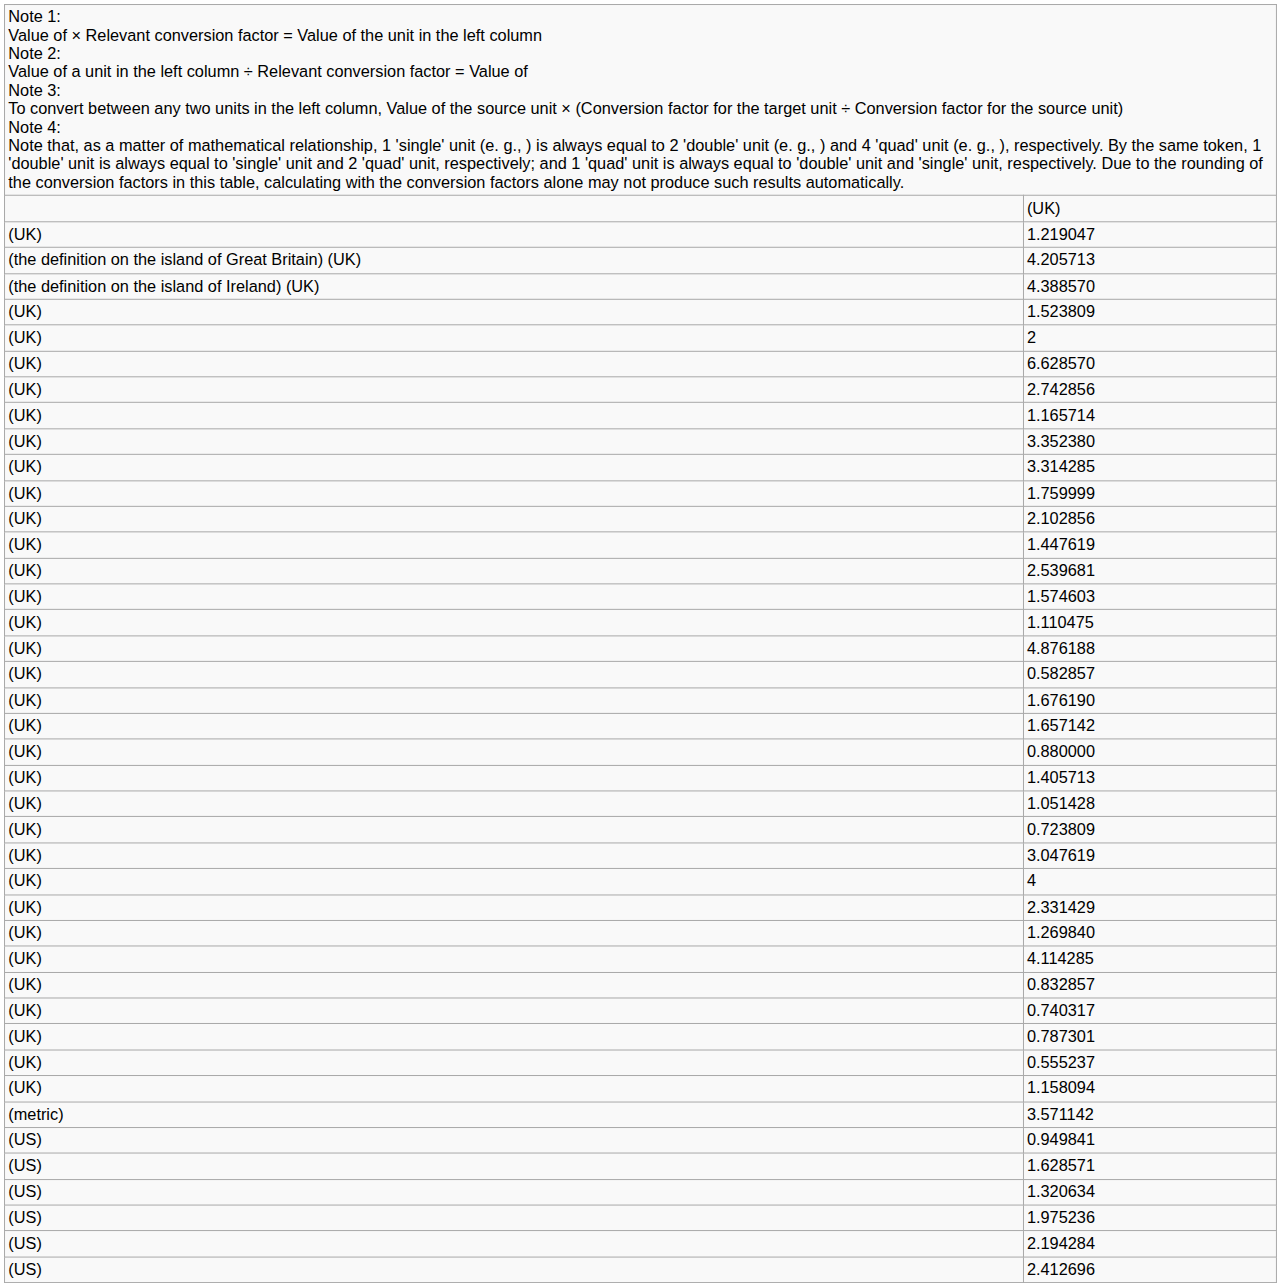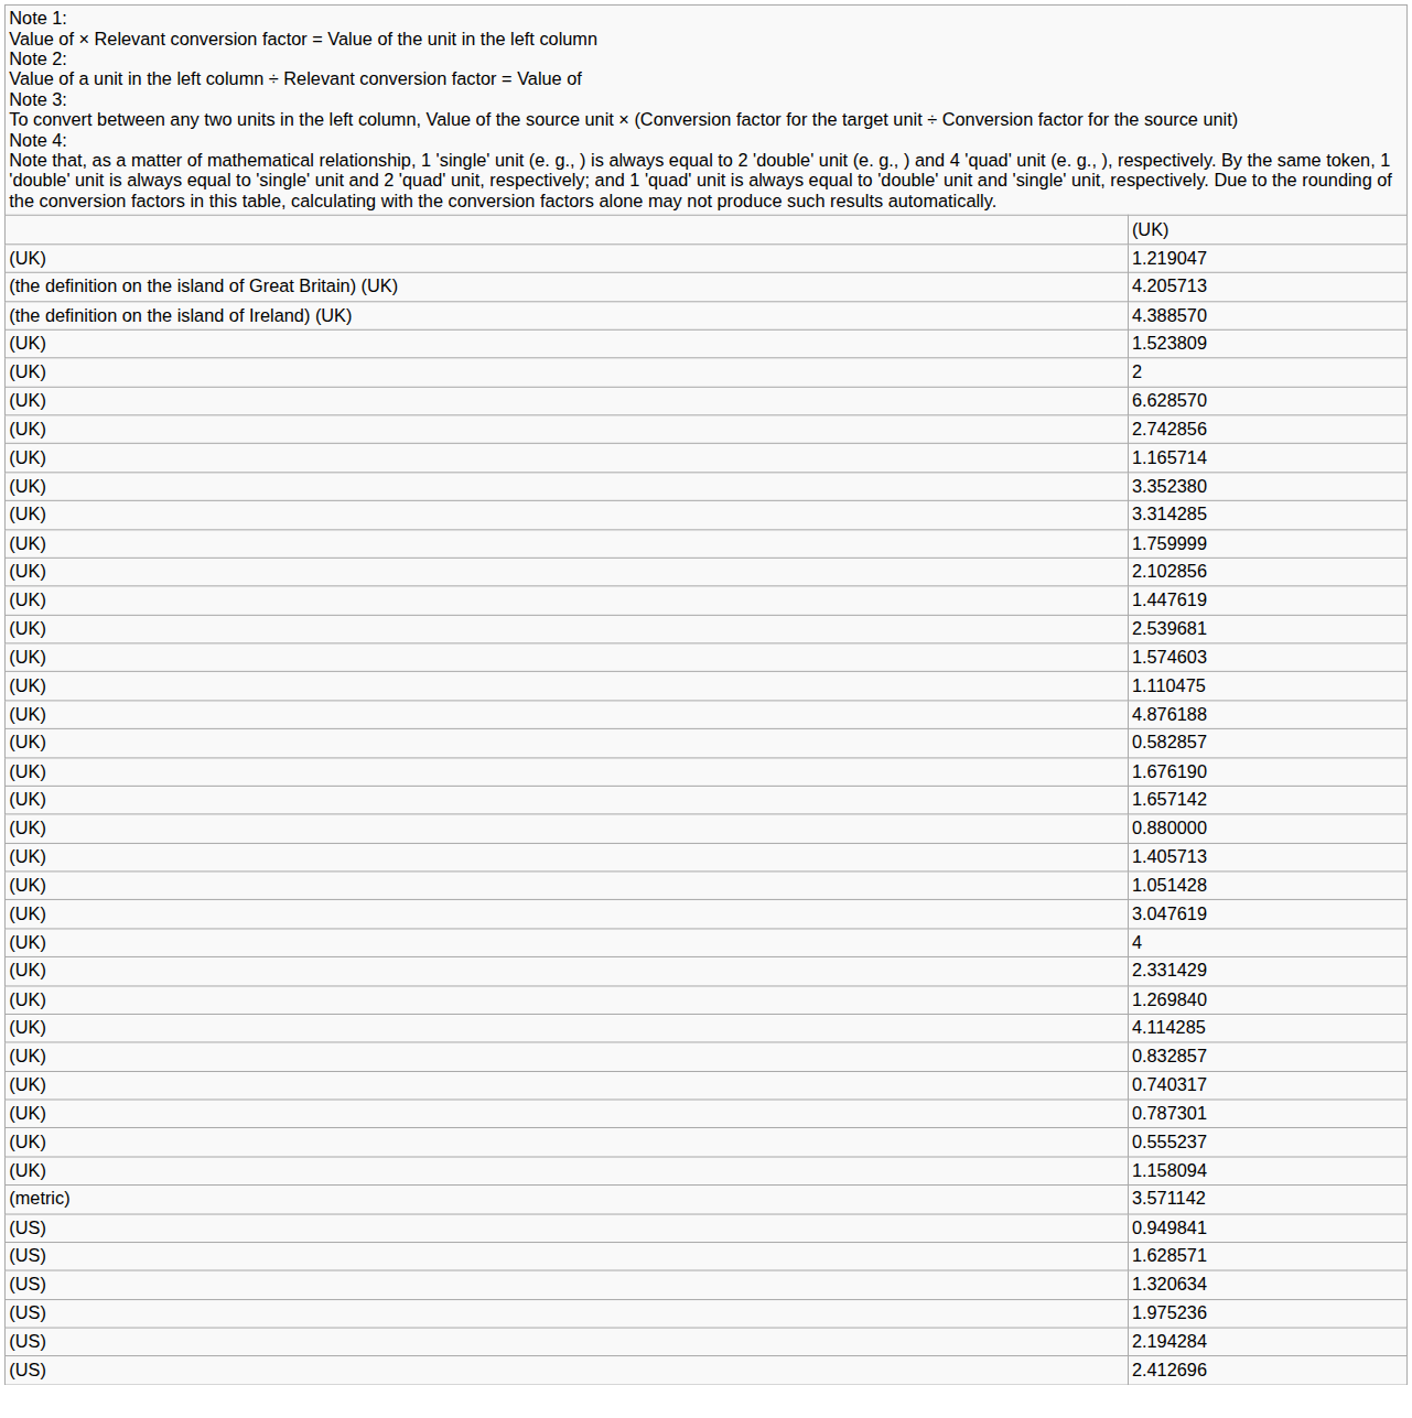 <table class="wikitable">
 <tr>
 <td colspan="2">Note 1:<br>Value of  × Relevant conversion factor = Value of the unit in the left column<br>Note 2:<br>Value of a unit in the left column ÷ Relevant conversion factor = Value of <br>Note 3:<br>To convert between any two units in the left column, Value of the source unit × (Conversion factor for the target unit ÷ Conversion factor for the source unit)<br>Note 4:<br>Note that, as a matter of mathematical relationship, 1 'single' unit (e. g., ) is always equal to 2 'double' unit (e. g., ) and 4 'quad' unit (e. g., ), respectively.  By the same token, 1 'double' unit is always equal to  'single' unit and 2 'quad' unit, respectively; and 1 'quad' unit is always equal to  'double' unit and  'single' unit, respectively.  Due to the rounding of the conversion factors in this table, calculating with the conversion factors alone may not produce such results automatically.</td>
 </tr>
 <tr>
 <td></td>
 <td> (UK)</td>
 </tr>
 <tr>
 <td> (UK)</td>
 <td>1.219047</td>
 </tr>
 <tr>
 <td> (the definition on the island of Great Britain) (UK)</td>
 <td>4.205713</td>
 </tr>
 <tr>
 <td> (the definition on the island of Ireland) (UK)</td>
 <td>4.388570</td>
 </tr>
 <tr>
 <td> (UK)</td>
 <td>1.523809</td>
 </tr>
 <tr>
 <td> (UK)</td>
 <td>2</td>
 </tr>
 <tr>
 <td> (UK)</td>
 <td>6.628570</td>
 </tr>
 <tr>
 <td> (UK)</td>
 <td>2.742856</td>
 </tr>
 <tr>
 <td> (UK)</td>
 <td>1.165714</td>
 </tr>
 <tr>
 <td> (UK)</td>
 <td>3.352380</td>
 </tr>
 <tr>
 <td> (UK)</td>
 <td>3.314285</td>
 </tr>
 <tr>
 <td> (UK)</td>
 <td>1.759999</td>
 </tr>
 <tr>
 <td> (UK)</td>
 <td>2.102856</td>
 </tr>
 <tr>
 <td> (UK)</td>
 <td>1.447619</td>
 </tr>
 <tr>
 <td> (UK)</td>
 <td>2.539681</td>
 </tr>
 <tr>
 <td> (UK)</td>
 <td>1.574603</td>
 </tr>
 <tr>
 <td> (UK)</td>
 <td>1.110475</td>
 </tr>
 <tr>
 <td> (UK)</td>
 <td>4.876188</td>
 </tr>
 <tr>
 <td> (UK)</td>
 <td>0.582857</td>
 </tr>
 <tr>
 <td> (UK)</td>
 <td>1.676190</td>
 </tr>
 <tr>
 <td> (UK)</td>
 <td>1.657142</td>
 </tr>
 <tr>
 <td> (UK)</td>
 <td>0.880000</td>
 </tr>
 <tr>
 <td> (UK)</td>
 <td>1.405713</td>
 </tr>
 <tr>
 <td> (UK)</td>
 <td>1.051428</td>
 </tr>
 <tr>
 <td> (UK)</td>
-<td>0.723809</td>
-</tr>
-<tr>
-<td> (UK)</td>
 <td>3.047619</td>
 </tr>
 <tr>
 <td> (UK)</td>
 <td>4</td>
 </tr>
 <tr>
 <td> (UK)</td>
 <td>2.331429</td>
 </tr>
 <tr>
 <td> (UK)</td>
 <td>1.269840</td>
 </tr>
 <tr>
 <td> (UK)</td>
 <td>4.114285</td>
 </tr>
 <tr>
 <td> (UK)</td>
 <td>0.832857</td>
 </tr>
 <tr>
 <td> (UK)</td>
 <td>0.740317</td>
 </tr>
 <tr>
 <td> (UK)</td>
 <td>0.787301</td>
 </tr>
 <tr>
 <td> (UK)</td>
 <td>0.555237</td>
 </tr>
 <tr>
 <td> (UK)</td>
 <td>1.158094</td>
 </tr>
 <tr>
 <td> (metric)</td>
 <td>3.571142</td>
 </tr>
 <tr>
 <td> (US)</td>
 <td>0.949841</td>
 </tr>
 <tr>
 <td> (US)</td>
 <td>1.628571</td>
 </tr>
 <tr>
 <td> (US)</td>
 <td>1.320634</td>
 </tr>
 <tr>
 <td> (US)</td>
 <td>1.975236</td>
 </tr>
 <tr>
 <td> (US)</td>
 <td>2.194284</td>
 </tr>
 <tr>
 <td> (US)</td>
 <td>2.412696</td>
 </tr>
 </table>
